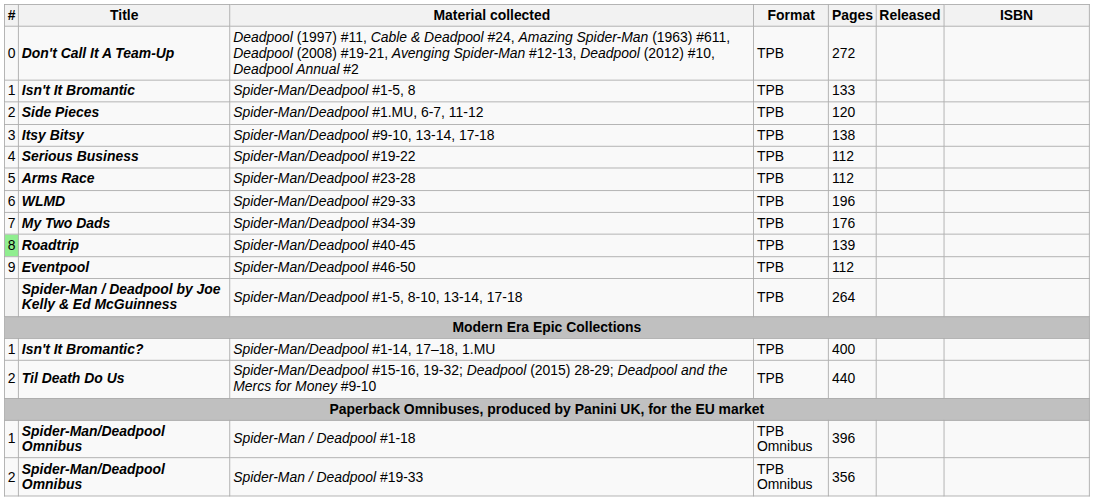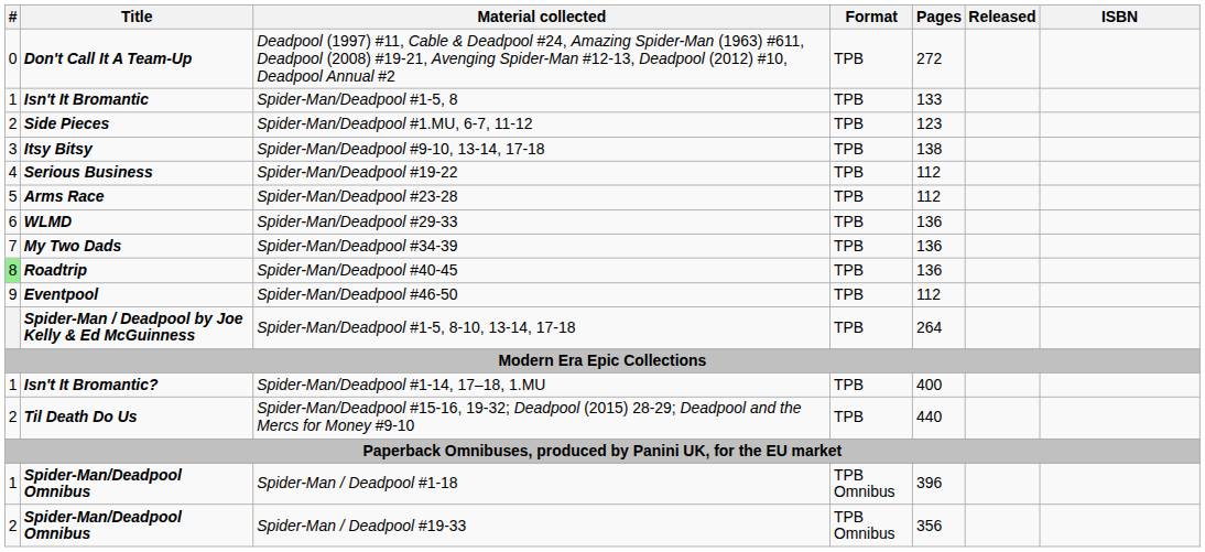 <table class="wikitable sortable">
 <tr>
 <th>#</th>
 <th>Title</th>
 <th>Material collected</th>
 <th class="unsortable">Format</th>
 <th>Pages</th>
 <th>Released</th>
 <th class="unsortable" style="width: 10em;">ISBN</th>
 </tr>
 <tr>
 <td>0</td>
 <td><strong><em>Don't Call It A Team-Up</em></strong></td>
 <td><em>Deadpool</em> (1997) #11, <em>Cable & Deadpool</em> #24, <em>Amazing Spider-Man</em> (1963) #611, <em>Deadpool</em> (2008) #19-21, <em>Avenging Spider-Man</em> #12-13, <em>Deadpool</em> (2012) #10, <em>Deadpool Annual</em> #2</td>
 <td>TPB</td>
 <td>272</td>
 <td></td>
 <td></td>
 </tr>
 <tr>
 <td>1</td>
 <td><strong><em>Isn't It Bromantic</em></strong></td>
 <td><em>Spider-Man/Deadpool</em> #1-5, 8</td>
 <td>TPB</td>
 <td>133</td>
 <td></td>
 <td></td>
 </tr>
 <tr>
 <td>2</td>
 <td><strong><em>Side Pieces</em></strong></td>
 <td><em>Spider-Man/Deadpool</em> #1.MU, 6-7, 11-12</td>
 <td>TPB</td>
-<td>120</td>
+<td>123</td>
 <td></td>
 <td></td>
 </tr>
 <tr>
 <td>3</td>
 <td><strong><em>Itsy Bitsy</em></strong></td>
 <td><em>Spider-Man/Deadpool</em> #9-10, 13-14, 17-18</td>
 <td>TPB</td>
 <td>138</td>
 <td></td>
 <td></td>
 </tr>
 <tr>
 <td>4</td>
 <td><strong><em>Serious Business</em></strong></td>
 <td><em>Spider-Man/Deadpool</em> #19-22</td>
 <td>TPB</td>
 <td>112</td>
 <td></td>
 <td></td>
 </tr>
 <tr>
 <td>5</td>
 <td><strong><em>Arms Race</em></strong></td>
 <td><em>Spider-Man/Deadpool</em> #23-28</td>
 <td>TPB</td>
 <td>112</td>
 <td></td>
 <td></td>
 </tr>
 <tr>
 <td>6</td>
 <td><strong><em>WLMD</em></strong></td>
 <td><em>Spider-Man/Deadpool</em> #29-33</td>
 <td>TPB</td>
-<td>196</td>
+<td>136</td>
 <td></td>
 <td></td>
 </tr>
 <tr>
 <td>7</td>
 <td><strong><em>My Two Dads</em></strong></td>
 <td><em>Spider-Man/Deadpool</em> #34-39</td>
 <td>TPB</td>
-<td>176</td>
+<td>136</td>
 <td></td>
 <td></td>
 </tr>
 <tr>
 <td style="background: lightgreen;">8</td>
 <td><strong><em>Roadtrip</em></strong></td>
 <td><em>Spider-Man/Deadpool</em> #40-45</td>
 <td>TPB</td>
-<td>139</td>
+<td>136</td>
 <td></td>
 <td></td>
 </tr>
 <tr>
 <td>9</td>
 <td><strong><em>Eventpool</em></strong></td>
 <td><em>Spider-Man/Deadpool</em> #46-50</td>
 <td>TPB</td>
 <td>112</td>
 <td></td>
 <td></td>
 </tr>
 <tr>
 <th style="background-color: light grey;"></th>
 <td><strong><em>Spider-Man / Deadpool by Joe Kelly & Ed McGuinness</em></strong></td>
 <td><em>Spider-Man/Deadpool</em> #1-5, 8-10, 13-14, 17-18</td>
 <td>TPB</td>
 <td>264</td>
 <td></td>
 <td></td>
 </tr>
 <tr>
 <th colspan="8" style="background-color: silver;">Modern Era Epic Collections</th>
 </tr>
 <tr>
 <td>1</td>
 <td><strong><em>Isn't It Bromantic?</em></strong></td>
 <td><em>Spider-Man/Deadpool</em> #1-14, 17–18, 1.MU</td>
 <td>TPB</td>
 <td>400</td>
 <td></td>
 <td></td>
 </tr>
 <tr>
 <td>2</td>
 <td><strong><em>Til Death Do Us</em></strong></td>
 <td><em>Spider-Man/Deadpool</em> #15-16, 19-32; <em>Deadpool</em> (2015) 28-29; <em>Deadpool and the Mercs for Money</em> #9-10</td>
 <td>TPB</td>
 <td>440</td>
 <td></td>
 <td></td>
 </tr>
 <tr>
 <th colspan="8" style="background-color: silver;">Paperback Omnibuses, produced by Panini UK, for the EU market</th>
 </tr>
 <tr>
 <td>1</td>
 <td><strong><em>Spider-Man/Deadpool Omnibus</em></strong></td>
 <td><em>Spider-Man / Deadpool</em> #1-18</td>
 <td>TPB Omnibus</td>
 <td>396</td>
 <td></td>
 <td></td>
 </tr>
 <tr>
 <td>2</td>
 <td><strong><em>Spider-Man/Deadpool Omnibus</em></strong></td>
 <td><em>Spider-Man / Deadpool</em> #19-33</td>
 <td>TPB Omnibus</td>
 <td>356</td>
 <td></td>
 <td></td>
 </tr>
 </table>
